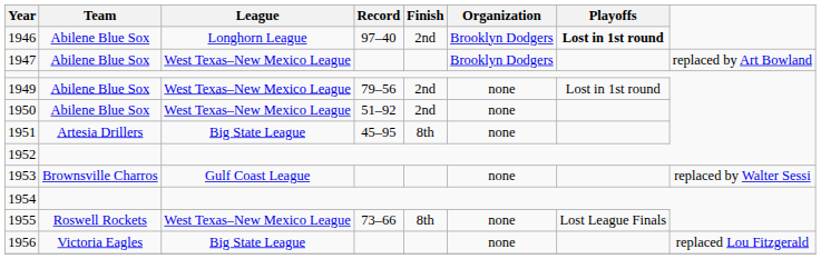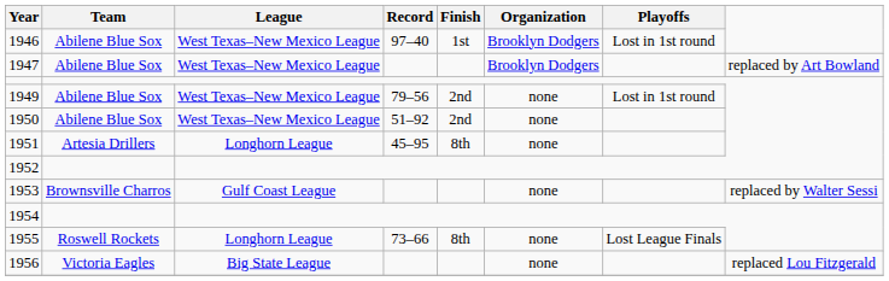 <table class="wikitable">
 <tr>
 <th>Year</th>
 <th>Team</th>
 <th>League</th>
 <th>Record</th>
 <th>Finish</th>
 <th>Organization</th>
 <th>Playoffs</th>
 </tr>
 <tr align=center>
 <td>1946</td>
 <td><a href='#'>Abilene Blue Sox</a></td>
-<td><a href='#'>Longhorn League</a></td>
+<td><a href='#'>West Texas–New Mexico League</a></td>
 <td>97–40</td>
-<td>2nd</td>
+<td>1st</td>
 <td><a href='#'>Brooklyn Dodgers</a></td>
-<td><strong>Lost in 1st round</strong></td>
+<td>Lost in 1st round</td>
 </tr>
 <tr align=center>
 <td>1947</td>
 <td><a href='#'>Abilene Blue Sox</a></td>
 <td><a href='#'>West Texas–New Mexico League</a></td>
 <td></td>
 <td></td>
 <td><a href='#'>Brooklyn Dodgers</a></td>
 <td></td>
 <td>replaced by <a href='#'>Art Bowland</a></td>
 </tr>
 <tr align=center>
 <td></td>
 </tr>
 <tr align=center>
 <td>1949</td>
 <td><a href='#'>Abilene Blue Sox</a></td>
 <td><a href='#'>West Texas–New Mexico League</a></td>
 <td>79–56</td>
 <td>2nd</td>
 <td>none</td>
 <td>Lost in 1st round</td>
 </tr>
 <tr align=center>
 <td>1950</td>
 <td><a href='#'>Abilene Blue Sox</a></td>
 <td><a href='#'>West Texas–New Mexico League</a></td>
 <td>51–92</td>
 <td>2nd</td>
 <td>none</td>
 <td></td>
 </tr>
 <tr align=center>
 <td>1951</td>
 <td><a href='#'>Artesia Drillers</a></td>
-<td><a href='#'>Big State League</a></td>
+<td><a href='#'>Longhorn League</a></td>
 <td>45–95</td>
 <td>8th</td>
 <td>none</td>
 <td></td>
 </tr>
 <tr align=center>
 <td>1952</td>
 <td></td>
 </tr>
 <tr align=center>
 <td>1953</td>
 <td><a href='#'>Brownsville Charros</a></td>
 <td><a href='#'>Gulf Coast League</a></td>
 <td></td>
 <td></td>
 <td>none</td>
 <td></td>
 <td>replaced by <a href='#'>Walter Sessi</a></td>
 </tr>
 <tr align=center>
 <td>1954</td>
 <td></td>
 </tr>
 <tr align=center>
 <td>1955</td>
 <td><a href='#'>Roswell Rockets</a></td>
-<td><a href='#'>West Texas–New Mexico League</a></td>
+<td><a href='#'>Longhorn League</a></td>
 <td>73–66</td>
 <td>8th</td>
 <td>none</td>
 <td>Lost League Finals</td>
 </tr>
 <tr align=center>
 <td>1956</td>
 <td><a href='#'>Victoria Eagles</a></td>
 <td><a href='#'>Big State League</a></td>
 <td></td>
 <td></td>
 <td>none</td>
 <td></td>
 <td>replaced <a href='#'>Lou Fitzgerald</a></td>
 </tr>
 <tr align=center>
 </tr>
 </table>
